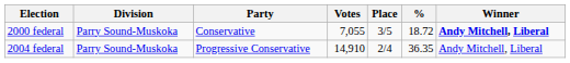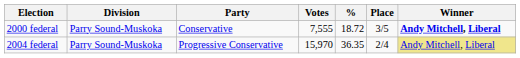 <table class="wikitable" width="800">
 <tr>
 <th align="left">Election</th>
 <th align="left">Division</th>
 <th align="left">Party</th>
 <th align="right">Votes</th>
+<th align="right">%</th>
 <th align="center">Place</th>
-<th align="right">%</th>
 <th align="center">Winner</th>
 </tr>
 <tr>
 <td align="left"><a href='#'>2000 federal</a></td>
 <td align="left"><a href='#'>Parry Sound-Muskoka</a></td>
 <td align="left"><a href='#'>Conservative</a></td>
-<td align="right">7,055</td>
+<td align="right">7,555</td>
+<td align="right">18.72</td>
 <td align="center">3/5</td>
-<td align="right">18.72</td>
 <td align="left"><strong><a href='#'>Andy Mitchell</a>, <a href='#'>Liberal</a></strong></td>
 </tr>
 <tr>
 <td align="left"><a href='#'>2004 federal</a></td>
 <td align="left"><a href='#'>Parry Sound-Muskoka</a></td>
 <td align="left"><a href='#'>Progressive Conservative</a></td>
-<td align="right">14,910</td>
+<td align="right">15,970</td>
+<td align="right">36.35</td>
 <td align="center">2/4</td>
-<td align="right">36.35</td>
-<td align="left"><a href='#'>Andy Mitchell</a>, <a href='#'>Liberal</a></td>
+<td align="left" style="background: khaki;"><a href='#'>Andy Mitchell</a>, <a href='#'>Liberal</a></td>
 </tr>
 </table>
